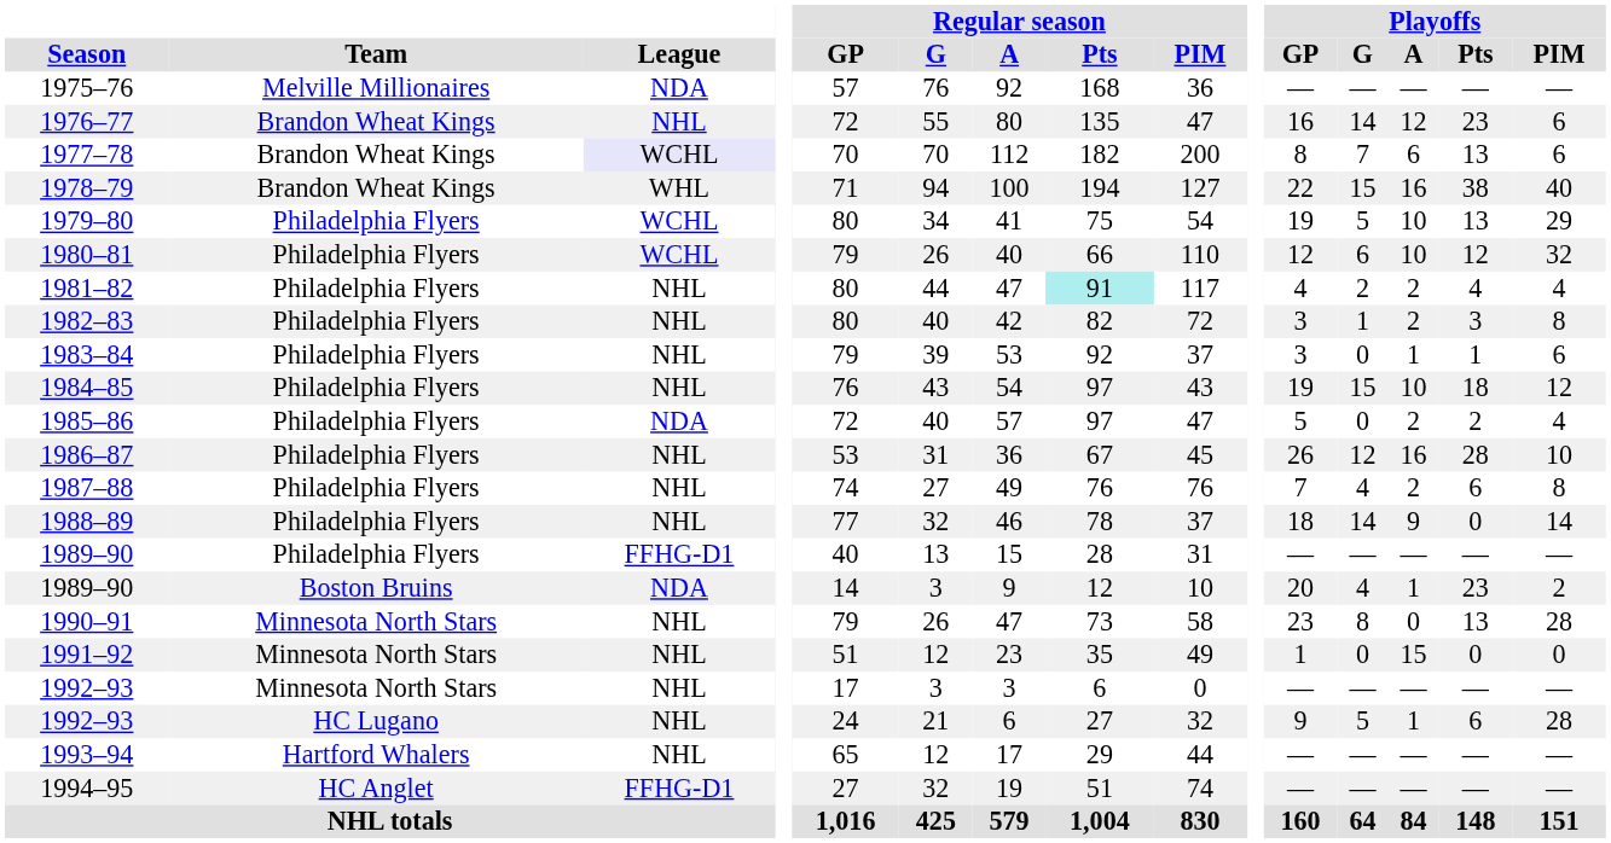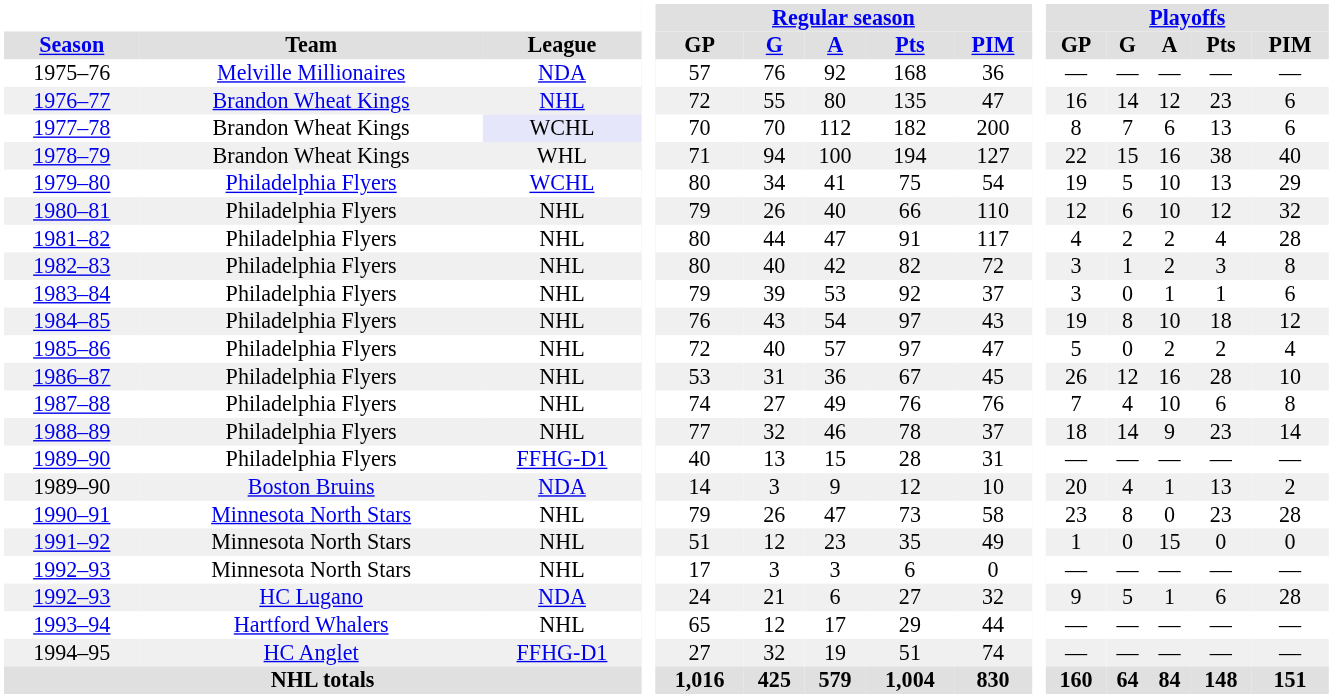 <table border="0" cellpadding="1" cellspacing="0" style="text-align:center; width:60em">
 <tr bgcolor="#e0e0e0">
 <th colspan="3" bgcolor="#ffffff"> </th>
 <th rowspan="99" bgcolor="#ffffff"> </th>
 <th colspan="5"><a href='#'>Regular season</a></th>
 <th rowspan="99" bgcolor="#ffffff"> </th>
 <th colspan="5"><a href='#'>Playoffs</a></th>
 </tr>
 <tr bgcolor="#e0e0e0">
 <th><a href='#'>Season</a></th>
 <th>Team</th>
 <th>League</th>
 <th>GP</th>
 <th><a href='#'>G</a></th>
 <th><a href='#'>A</a></th>
 <th><a href='#'>Pts</a></th>
 <th><a href='#'>PIM</a></th>
 <th>GP</th>
 <th>G</th>
 <th>A</th>
 <th>Pts</th>
 <th>PIM</th>
 </tr>
 <tr>
 <td>1975–76</td>
 <td><a href='#'>Melville Millionaires</a></td>
 <td><a href='#'>NDA</a></td>
 <td>57</td>
 <td>76</td>
 <td>92</td>
 <td>168</td>
 <td>36</td>
 <td>—</td>
 <td>—</td>
 <td>—</td>
 <td>—</td>
 <td>—</td>
 </tr>
 <tr bgcolor="#f0f0f0">
 <td><a href='#'>1976–77</a></td>
 <td><a href='#'>Brandon Wheat Kings</a></td>
 <td><a href='#'>NHL</a></td>
 <td>72</td>
 <td>55</td>
 <td>80</td>
 <td>135</td>
 <td>47</td>
 <td>16</td>
 <td>14</td>
 <td>12</td>
 <td>23</td>
 <td>6</td>
 </tr>
 <tr>
 <td><a href='#'>1977–78</a></td>
 <td>Brandon Wheat Kings</td>
 <td style="background: lavender;">WCHL</td>
 <td>70</td>
 <td>70</td>
 <td>112</td>
 <td>182</td>
 <td>200</td>
 <td>8</td>
 <td>7</td>
 <td>6</td>
 <td>13</td>
 <td>6</td>
 </tr>
 <tr bgcolor="#f0f0f0">
 <td><a href='#'>1978–79</a></td>
 <td>Brandon Wheat Kings</td>
 <td>WHL</td>
 <td>71</td>
 <td>94</td>
 <td>100</td>
 <td>194</td>
 <td>127</td>
 <td>22</td>
 <td>15</td>
 <td>16</td>
 <td>38</td>
 <td>40</td>
 </tr>
 <tr>
 <td><a href='#'>1979–80</a></td>
 <td><a href='#'>Philadelphia Flyers</a></td>
 <td><a href='#'>WCHL</a></td>
 <td>80</td>
 <td>34</td>
 <td>41</td>
 <td>75</td>
 <td>54</td>
 <td>19</td>
 <td>5</td>
 <td>10</td>
 <td>13</td>
 <td>29</td>
 </tr>
 <tr bgcolor="#f0f0f0">
 <td><a href='#'>1980–81</a></td>
 <td>Philadelphia Flyers</td>
-<td><a href='#'>WCHL</a></td>
+<td>NHL</td>
 <td>79</td>
 <td>26</td>
 <td>40</td>
 <td>66</td>
 <td>110</td>
 <td>12</td>
 <td>6</td>
 <td>10</td>
 <td>12</td>
 <td>32</td>
 </tr>
 <tr>
 <td><a href='#'>1981–82</a></td>
 <td>Philadelphia Flyers</td>
 <td>NHL</td>
 <td>80</td>
 <td>44</td>
 <td>47</td>
-<td style="background: paleturquoise;">91</td>
+<td>91</td>
 <td>117</td>
 <td>4</td>
 <td>2</td>
 <td>2</td>
 <td>4</td>
-<td>4</td>
+<td>28</td>
 </tr>
 <tr bgcolor="#f0f0f0">
 <td><a href='#'>1982–83</a></td>
 <td>Philadelphia Flyers</td>
 <td>NHL</td>
 <td>80</td>
 <td>40</td>
 <td>42</td>
 <td>82</td>
 <td>72</td>
 <td>3</td>
 <td>1</td>
 <td>2</td>
 <td>3</td>
 <td>8</td>
 </tr>
 <tr>
 <td><a href='#'>1983–84</a></td>
 <td>Philadelphia Flyers</td>
 <td>NHL</td>
 <td>79</td>
 <td>39</td>
 <td>53</td>
 <td>92</td>
 <td>37</td>
 <td>3</td>
 <td>0</td>
 <td>1</td>
 <td>1</td>
 <td>6</td>
 </tr>
 <tr bgcolor="#f0f0f0">
 <td><a href='#'>1984–85</a></td>
 <td>Philadelphia Flyers</td>
 <td>NHL</td>
 <td>76</td>
 <td>43</td>
 <td>54</td>
 <td>97</td>
 <td>43</td>
 <td>19</td>
-<td>15</td>
+<td>8</td>
 <td>10</td>
 <td>18</td>
 <td>12</td>
 </tr>
 <tr>
 <td><a href='#'>1985–86</a></td>
 <td>Philadelphia Flyers</td>
-<td><a href='#'>NDA</a></td>
+<td>NHL</td>
 <td>72</td>
 <td>40</td>
 <td>57</td>
 <td>97</td>
 <td>47</td>
 <td>5</td>
 <td>0</td>
 <td>2</td>
 <td>2</td>
 <td>4</td>
 </tr>
 <tr bgcolor="#f0f0f0">
 <td><a href='#'>1986–87</a></td>
 <td>Philadelphia Flyers</td>
 <td>NHL</td>
 <td>53</td>
 <td>31</td>
 <td>36</td>
 <td>67</td>
 <td>45</td>
 <td>26</td>
 <td>12</td>
 <td>16</td>
 <td>28</td>
 <td>10</td>
 </tr>
 <tr>
 <td><a href='#'>1987–88</a></td>
 <td>Philadelphia Flyers</td>
 <td>NHL</td>
 <td>74</td>
 <td>27</td>
 <td>49</td>
 <td>76</td>
 <td>76</td>
 <td>7</td>
 <td>4</td>
-<td>2</td>
+<td>10</td>
 <td>6</td>
 <td>8</td>
 </tr>
 <tr bgcolor="#f0f0f0">
 <td><a href='#'>1988–89</a></td>
 <td>Philadelphia Flyers</td>
 <td>NHL</td>
 <td>77</td>
 <td>32</td>
 <td>46</td>
 <td>78</td>
 <td>37</td>
 <td>18</td>
 <td>14</td>
 <td>9</td>
-<td>0</td>
+<td>23</td>
 <td>14</td>
 </tr>
 <tr>
 <td><a href='#'>1989–90</a></td>
 <td>Philadelphia Flyers</td>
 <td><a href='#'>FFHG-D1</a></td>
 <td>40</td>
 <td>13</td>
 <td>15</td>
 <td>28</td>
 <td>31</td>
 <td>—</td>
 <td>—</td>
 <td>—</td>
 <td>—</td>
 <td>—</td>
 </tr>
 <tr bgcolor="#f0f0f0">
 <td>1989–90</td>
 <td><a href='#'>Boston Bruins</a></td>
 <td><a href='#'>NDA</a></td>
 <td>14</td>
 <td>3</td>
 <td>9</td>
 <td>12</td>
 <td>10</td>
 <td>20</td>
 <td>4</td>
 <td>1</td>
-<td>23</td>
+<td>13</td>
 <td>2</td>
 </tr>
 <tr>
 <td><a href='#'>1990–91</a></td>
 <td><a href='#'>Minnesota North Stars</a></td>
 <td>NHL</td>
 <td>79</td>
 <td>26</td>
 <td>47</td>
 <td>73</td>
 <td>58</td>
 <td>23</td>
 <td>8</td>
 <td>0</td>
-<td>13</td>
+<td>23</td>
 <td>28</td>
 </tr>
 <tr bgcolor="#f0f0f0">
 <td><a href='#'>1991–92</a></td>
 <td>Minnesota North Stars</td>
 <td>NHL</td>
 <td>51</td>
 <td>12</td>
 <td>23</td>
 <td>35</td>
 <td>49</td>
 <td>1</td>
 <td>0</td>
 <td>15</td>
 <td>0</td>
 <td>0</td>
 </tr>
 <tr>
 <td><a href='#'>1992–93</a></td>
 <td>Minnesota North Stars</td>
 <td>NHL</td>
 <td>17</td>
 <td>3</td>
 <td>3</td>
 <td>6</td>
 <td>0</td>
 <td>—</td>
 <td>—</td>
 <td>—</td>
 <td>—</td>
 <td>—</td>
 </tr>
 <tr bgcolor="#f0f0f0">
 <td><a href='#'>1992–93</a></td>
 <td><a href='#'>HC Lugano</a></td>
-<td>NHL</td>
+<td><a href='#'>NDA</a></td>
 <td>24</td>
 <td>21</td>
 <td>6</td>
 <td>27</td>
 <td>32</td>
 <td>9</td>
 <td>5</td>
 <td>1</td>
 <td>6</td>
 <td>28</td>
 </tr>
 <tr>
 <td><a href='#'>1993–94</a></td>
 <td><a href='#'>Hartford Whalers</a></td>
 <td>NHL</td>
 <td>65</td>
 <td>12</td>
 <td>17</td>
 <td>29</td>
 <td>44</td>
 <td>—</td>
 <td>—</td>
 <td>—</td>
 <td>—</td>
 <td>—</td>
 </tr>
 <tr bgcolor="#f0f0f0">
 <td>1994–95</td>
 <td><a href='#'>HC Anglet</a></td>
 <td><a href='#'>FFHG-D1</a></td>
 <td>27</td>
 <td>32</td>
 <td>19</td>
 <td>51</td>
 <td>74</td>
 <td>—</td>
 <td>—</td>
 <td>—</td>
 <td>—</td>
 <td>—</td>
 </tr>
 <tr bgcolor="#e0e0e0">
 <th colspan="3">NHL totals</th>
 <th>1,016</th>
 <th>425</th>
 <th>579</th>
 <th>1,004</th>
 <th>830</th>
 <th>160</th>
 <th>64</th>
 <th>84</th>
 <th>148</th>
 <th>151</th>
 </tr>
 </table>
